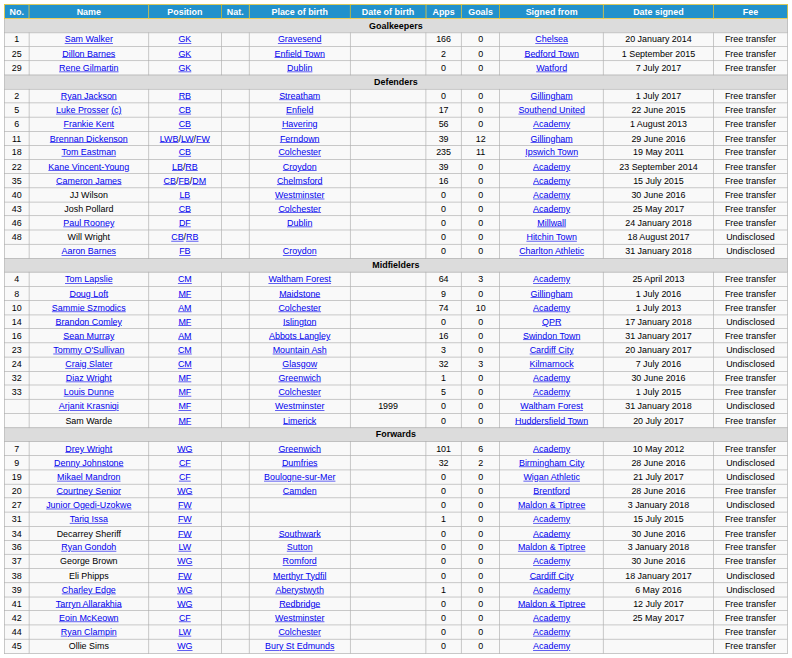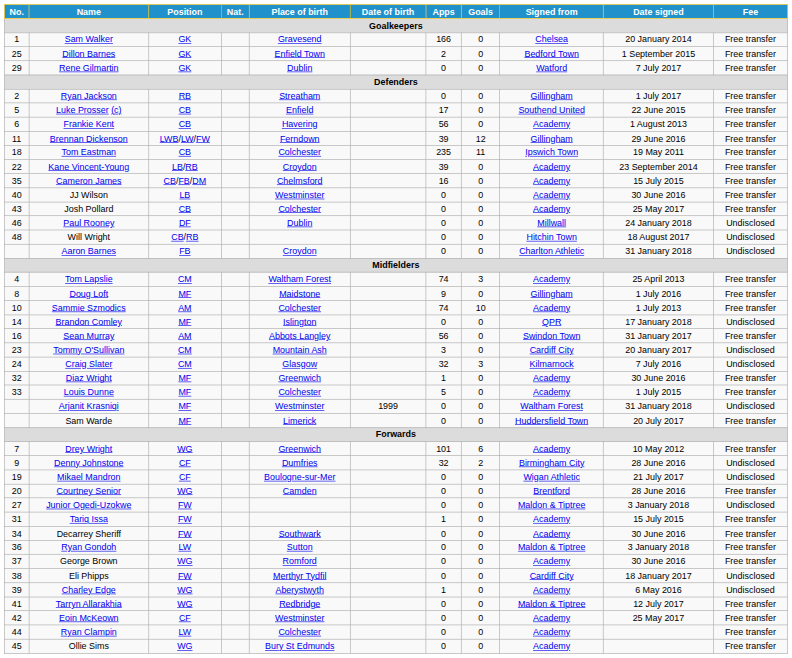 <table class="wikitable" style="text-align:center; font-size:90%; width:100%;">
 <tr>
 <th style="background:#2191CC; color:white; border:1px solid #F7C408; text-align:center;">No.</th>
 <th style="background:#2191CC; color:white; border:1px solid #F7C408; text-align:center;">Name</th>
 <th style="background:#2191CC; color:white; border:1px solid #F7C408; text-align:center;">Position</th>
 <th style="background:#2191CC; color:white; border:1px solid #F7C408; text-align:center;">Nat.</th>
 <th style="background:#2191CC; color:white; border:1px solid #F7C408; text-align:center;">Place of birth</th>
 <th style="background:#2191CC; color:white; border:1px solid #F7C408; text-align:center;">Date of birth</th>
 <th style="background:#2191CC; color:white; border:1px solid #F7C408; text-align:center;">Apps</th>
 <th style="background:#2191CC; color:white; border:1px solid #F7C408; text-align:center;">Goals</th>
 <th style="background:#2191CC; color:white; border:1px solid #F7C408; text-align:center;">Signed from</th>
 <th style="background:#2191CC; color:white; border:1px solid #F7C408; text-align:center;">Date signed</th>
 <th style="background:#2191CC; color:white; border:1px solid #F7C408; text-align:center;">Fee</th>
 </tr>
 <tr>
 <th colspan="13" style="background:#dcdcdc; text-align:center;">Goalkeepers</th>
 </tr>
 <tr>
 <td>1</td>
 <td><a href='#'>Sam Walker</a></td>
 <td><a href='#'>GK</a></td>
 <td></td>
 <td><a href='#'>Gravesend</a></td>
 <td></td>
 <td>166</td>
 <td>0</td>
 <td> <a href='#'>Chelsea</a></td>
 <td>20 January 2014</td>
 <td>Free transfer</td>
 </tr>
 <tr>
 <td>25</td>
 <td><a href='#'>Dillon Barnes</a></td>
 <td><a href='#'>GK</a></td>
 <td></td>
 <td><a href='#'>Enfield Town</a></td>
 <td></td>
 <td>2</td>
 <td>0</td>
 <td> <a href='#'>Bedford Town</a></td>
 <td>1 September 2015</td>
 <td>Free transfer</td>
 </tr>
 <tr>
 <td>29</td>
 <td><a href='#'>Rene Gilmartin</a></td>
 <td><a href='#'>GK</a></td>
 <td></td>
 <td><a href='#'>Dublin</a></td>
 <td></td>
 <td>0</td>
 <td>0</td>
 <td> <a href='#'>Watford</a></td>
 <td>7 July 2017</td>
 <td>Free transfer</td>
 </tr>
 <tr>
 <th colspan="13" style="background:#dcdcdc; text-align:center;">Defenders</th>
 </tr>
 <tr>
 <td>2</td>
 <td><a href='#'>Ryan Jackson</a></td>
 <td><a href='#'>RB</a></td>
 <td></td>
 <td><a href='#'>Streatham</a></td>
 <td></td>
 <td>0</td>
 <td>0</td>
 <td> <a href='#'>Gillingham</a></td>
 <td>1 July 2017</td>
 <td>Free transfer</td>
 </tr>
 <tr>
 <td>5</td>
 <td><a href='#'>Luke Prosser</a> <a href='#'>(c)</a></td>
 <td><a href='#'>CB</a></td>
 <td></td>
 <td><a href='#'>Enfield</a></td>
 <td></td>
 <td>17</td>
 <td>0</td>
 <td> <a href='#'>Southend United</a></td>
 <td>22 June 2015</td>
 <td>Free transfer</td>
 </tr>
 <tr>
 <td>6</td>
 <td><a href='#'>Frankie Kent</a></td>
 <td><a href='#'>CB</a></td>
 <td></td>
 <td><a href='#'>Havering</a></td>
 <td></td>
 <td>56</td>
 <td>0</td>
 <td><a href='#'>Academy</a></td>
 <td>1 August 2013</td>
 <td>Free transfer</td>
 </tr>
 <tr>
 <td>11</td>
 <td><a href='#'>Brennan Dickenson</a></td>
 <td><a href='#'>LWB</a>/<a href='#'>LW</a>/<a href='#'>FW</a></td>
 <td></td>
 <td><a href='#'>Ferndown</a></td>
 <td></td>
 <td>39</td>
 <td>12</td>
 <td> <a href='#'>Gillingham</a></td>
 <td>29 June 2016</td>
 <td>Free transfer</td>
 </tr>
 <tr>
 <td>18</td>
 <td><a href='#'>Tom Eastman</a></td>
 <td><a href='#'>CB</a></td>
 <td></td>
 <td><a href='#'>Colchester</a></td>
 <td></td>
 <td>235</td>
 <td>11</td>
 <td> <a href='#'>Ipswich Town</a></td>
 <td>19 May 2011</td>
 <td>Free transfer</td>
 </tr>
 <tr>
 <td>22</td>
 <td><a href='#'>Kane Vincent-Young</a></td>
 <td><a href='#'>LB</a>/<a href='#'>RB</a></td>
 <td></td>
 <td><a href='#'>Croydon</a></td>
 <td></td>
 <td>39</td>
 <td>0</td>
 <td><a href='#'>Academy</a></td>
 <td>23 September 2014</td>
 <td>Free transfer</td>
 </tr>
 <tr>
 <td>35</td>
 <td><a href='#'>Cameron James</a></td>
 <td><a href='#'>CB</a>/<a href='#'>FB</a>/<a href='#'>DM</a></td>
 <td></td>
 <td><a href='#'>Chelmsford</a></td>
 <td></td>
 <td>16</td>
 <td>0</td>
 <td><a href='#'>Academy</a></td>
 <td>15 July 2015</td>
 <td>Free transfer</td>
 </tr>
 <tr>
 <td>40</td>
 <td>JJ Wilson</td>
 <td><a href='#'>LB</a></td>
 <td></td>
 <td><a href='#'>Westminster</a></td>
 <td></td>
 <td>0</td>
 <td>0</td>
 <td><a href='#'>Academy</a></td>
 <td>30 June 2016</td>
 <td>Free transfer</td>
 </tr>
 <tr>
 <td>43</td>
 <td>Josh Pollard</td>
 <td><a href='#'>CB</a></td>
 <td></td>
 <td><a href='#'>Colchester</a></td>
 <td></td>
 <td>0</td>
 <td>0</td>
 <td><a href='#'>Academy</a></td>
 <td>25 May 2017</td>
 <td>Free transfer</td>
 </tr>
 <tr>
 <td>46</td>
 <td><a href='#'>Paul Rooney</a></td>
 <td><a href='#'>DF</a></td>
 <td></td>
 <td><a href='#'>Dublin</a></td>
 <td></td>
 <td>0</td>
 <td>0</td>
 <td> <a href='#'>Millwall</a></td>
 <td>24 January 2018</td>
-<td>Free transfer</td>
+<td>Undisclosed</td>
 </tr>
 <tr>
 <td>48</td>
 <td>Will Wright</td>
 <td><a href='#'>CB</a>/<a href='#'>RB</a></td>
 <td></td>
 <td></td>
 <td></td>
 <td>0</td>
 <td>0</td>
 <td> <a href='#'>Hitchin Town</a></td>
 <td>18 August 2017</td>
 <td>Undisclosed</td>
 </tr>
 <tr>
 <td></td>
 <td><a href='#'>Aaron Barnes</a></td>
 <td><a href='#'>FB</a></td>
 <td></td>
 <td><a href='#'>Croydon</a></td>
 <td></td>
 <td>0</td>
 <td>0</td>
 <td> <a href='#'>Charlton Athletic</a></td>
 <td>31 January 2018</td>
 <td>Undisclosed</td>
 </tr>
 <tr>
 <th colspan="13" style="background:#dcdcdc; text-align:center;">Midfielders</th>
 </tr>
 <tr>
 <td>4</td>
 <td><a href='#'>Tom Lapslie</a></td>
 <td><a href='#'>CM</a></td>
 <td></td>
 <td><a href='#'>Waltham Forest</a></td>
 <td></td>
-<td>64</td>
+<td>74</td>
 <td>3</td>
 <td><a href='#'>Academy</a></td>
 <td>25 April 2013</td>
 <td>Free transfer</td>
 </tr>
 <tr>
 <td>8</td>
 <td><a href='#'>Doug Loft</a></td>
 <td><a href='#'>MF</a></td>
 <td></td>
 <td><a href='#'>Maidstone</a></td>
 <td></td>
 <td>9</td>
 <td>0</td>
 <td> <a href='#'>Gillingham</a></td>
 <td>1 July 2016</td>
 <td>Free transfer</td>
 </tr>
 <tr>
 <td>10</td>
 <td><a href='#'>Sammie Szmodics</a></td>
 <td><a href='#'>AM</a></td>
 <td></td>
 <td><a href='#'>Colchester</a></td>
 <td></td>
 <td>74</td>
 <td>10</td>
 <td><a href='#'>Academy</a></td>
 <td>1 July 2013</td>
 <td>Free transfer</td>
 </tr>
 <tr>
 <td>14</td>
 <td><a href='#'>Brandon Comley</a></td>
 <td><a href='#'>MF</a></td>
 <td></td>
 <td> <a href='#'>Islington</a></td>
 <td></td>
 <td>0</td>
 <td>0</td>
 <td> <a href='#'>QPR</a></td>
 <td>17 January 2018</td>
 <td>Undisclosed</td>
 </tr>
 <tr>
 <td>16</td>
 <td><a href='#'>Sean Murray</a></td>
 <td><a href='#'>AM</a></td>
 <td></td>
 <td> <a href='#'>Abbots Langley</a></td>
 <td></td>
-<td>16</td>
+<td>56</td>
 <td>0</td>
 <td> <a href='#'>Swindon Town</a></td>
 <td>31 January 2017</td>
 <td>Free transfer</td>
 </tr>
 <tr>
 <td>23</td>
 <td><a href='#'>Tommy O'Sullivan</a></td>
 <td><a href='#'>CM</a></td>
 <td></td>
 <td><a href='#'>Mountain Ash</a></td>
 <td></td>
 <td>3</td>
 <td>0</td>
 <td> <a href='#'>Cardiff City</a></td>
 <td>20 January 2017</td>
 <td>Undisclosed</td>
 </tr>
 <tr>
 <td>24</td>
 <td><a href='#'>Craig Slater</a></td>
 <td><a href='#'>CM</a></td>
 <td></td>
 <td><a href='#'>Glasgow</a></td>
 <td></td>
 <td>32</td>
 <td>3</td>
 <td> <a href='#'>Kilmarnock</a></td>
 <td>7 July 2016</td>
 <td>Undisclosed</td>
 </tr>
 <tr>
 <td>32</td>
 <td><a href='#'>Diaz Wright</a></td>
 <td><a href='#'>MF</a></td>
 <td></td>
 <td><a href='#'>Greenwich</a></td>
 <td></td>
 <td>1</td>
 <td>0</td>
 <td><a href='#'>Academy</a></td>
 <td>30 June 2016</td>
 <td>Free transfer</td>
 </tr>
 <tr>
 <td>33</td>
 <td><a href='#'>Louis Dunne</a></td>
 <td><a href='#'>MF</a></td>
 <td></td>
 <td> <a href='#'>Colchester</a></td>
 <td></td>
 <td>5</td>
 <td>0</td>
 <td><a href='#'>Academy</a></td>
 <td>1 July 2015</td>
 <td>Free transfer</td>
 </tr>
 <tr>
 <td></td>
 <td><a href='#'>Arjanit Krasniqi</a></td>
 <td><a href='#'>MF</a></td>
 <td></td>
 <td><a href='#'>Westminster</a></td>
 <td>1999</td>
 <td>0</td>
 <td>0</td>
 <td> <a href='#'>Waltham Forest</a></td>
 <td>31 January 2018</td>
 <td>Undisclosed</td>
 </tr>
 <tr>
 <td></td>
 <td>Sam Warde</td>
 <td><a href='#'>MF</a></td>
 <td></td>
 <td><a href='#'>Limerick</a></td>
 <td></td>
 <td>0</td>
 <td>0</td>
 <td> <a href='#'>Huddersfield Town</a></td>
 <td>20 July 2017</td>
 <td>Free transfer</td>
 </tr>
 <tr>
 <th colspan="13" style="background:#dcdcdc; text-align:center;">Forwards</th>
 </tr>
 <tr>
 <td>7</td>
 <td><a href='#'>Drey Wright</a></td>
 <td><a href='#'>WG</a></td>
 <td></td>
 <td><a href='#'>Greenwich</a></td>
 <td></td>
 <td>101</td>
 <td>6</td>
 <td><a href='#'>Academy</a></td>
 <td>10 May 2012</td>
 <td>Free transfer</td>
 </tr>
 <tr>
 <td>9</td>
 <td><a href='#'>Denny Johnstone</a></td>
 <td><a href='#'>CF</a></td>
 <td></td>
 <td><a href='#'>Dumfries</a></td>
 <td></td>
 <td>32</td>
 <td>2</td>
 <td> <a href='#'>Birmingham City</a></td>
 <td>28 June 2016</td>
 <td>Undisclosed</td>
 </tr>
 <tr>
 <td>19</td>
 <td><a href='#'>Mikael Mandron</a></td>
 <td><a href='#'>CF</a></td>
 <td></td>
 <td><a href='#'>Boulogne-sur-Mer</a></td>
 <td></td>
 <td>0</td>
 <td>0</td>
 <td> <a href='#'>Wigan Athletic</a></td>
 <td>21 July 2017</td>
 <td>Undisclosed</td>
 </tr>
 <tr>
 <td>20</td>
 <td><a href='#'>Courtney Senior</a></td>
 <td><a href='#'>WG</a></td>
 <td></td>
 <td><a href='#'>Camden</a></td>
 <td></td>
 <td>0</td>
 <td>0</td>
 <td> <a href='#'>Brentford</a></td>
 <td>28 June 2016</td>
 <td>Free transfer</td>
 </tr>
 <tr>
 <td>27</td>
 <td><a href='#'>Junior Ogedi-Uzokwe</a></td>
 <td><a href='#'>FW</a></td>
 <td></td>
 <td></td>
 <td></td>
 <td>0</td>
 <td>0</td>
 <td> <a href='#'>Maldon & Tiptree</a></td>
 <td>3 January 2018</td>
 <td>Undisclosed</td>
 </tr>
 <tr>
 <td>31</td>
 <td><a href='#'>Tariq Issa</a></td>
 <td><a href='#'>FW</a></td>
 <td></td>
 <td></td>
 <td></td>
 <td>1</td>
 <td>0</td>
 <td><a href='#'>Academy</a></td>
 <td>15 July 2015</td>
 <td>Free transfer</td>
 </tr>
 <tr>
 <td>34</td>
 <td>Decarrey Sheriff</td>
 <td><a href='#'>FW</a></td>
 <td></td>
 <td><a href='#'>Southwark</a></td>
 <td></td>
 <td>0</td>
 <td>0</td>
 <td><a href='#'>Academy</a></td>
 <td>30 June 2016</td>
 <td>Free transfer</td>
 </tr>
 <tr>
 <td>36</td>
 <td><a href='#'>Ryan Gondoh</a></td>
 <td><a href='#'>LW</a></td>
 <td></td>
 <td><a href='#'>Sutton</a></td>
 <td></td>
 <td>0</td>
 <td>0</td>
 <td> <a href='#'>Maldon & Tiptree</a></td>
 <td>3 January 2018</td>
 <td>Free transfer</td>
 </tr>
 <tr>
 <td>37</td>
 <td>George Brown</td>
 <td><a href='#'>WG</a></td>
 <td></td>
 <td><a href='#'>Romford</a></td>
 <td></td>
 <td>0</td>
 <td>0</td>
 <td><a href='#'>Academy</a></td>
 <td>30 June 2016</td>
 <td>Free transfer</td>
 </tr>
 <tr>
 <td>38</td>
 <td>Eli Phipps</td>
 <td><a href='#'>FW</a></td>
 <td></td>
 <td><a href='#'>Merthyr Tydfil</a></td>
 <td></td>
 <td>0</td>
 <td>0</td>
 <td> <a href='#'>Cardiff City</a></td>
 <td>18 January 2017</td>
 <td>Undisclosed</td>
 </tr>
 <tr>
 <td>39</td>
 <td><a href='#'>Charley Edge</a></td>
 <td><a href='#'>WG</a></td>
 <td></td>
 <td><a href='#'>Aberystwyth</a></td>
 <td></td>
 <td>1</td>
 <td>0</td>
 <td><a href='#'>Academy</a></td>
 <td>6 May 2016</td>
 <td>Undisclosed</td>
 </tr>
 <tr>
 <td>41</td>
 <td><a href='#'>Tarryn Allarakhia</a></td>
 <td><a href='#'>WG</a></td>
 <td></td>
 <td><a href='#'>Redbridge</a></td>
 <td></td>
 <td>0</td>
 <td>0</td>
 <td> <a href='#'>Maldon & Tiptree</a></td>
 <td>12 July 2017</td>
 <td>Free transfer</td>
 </tr>
 <tr>
 <td>42</td>
 <td><a href='#'>Eoin McKeown</a></td>
 <td><a href='#'>CF</a></td>
 <td></td>
 <td><a href='#'>Westminster</a></td>
 <td></td>
 <td>0</td>
 <td>0</td>
 <td><a href='#'>Academy</a></td>
 <td>25 May 2017</td>
 <td>Free transfer</td>
 </tr>
 <tr>
 <td>44</td>
 <td><a href='#'>Ryan Clampin</a></td>
 <td><a href='#'>LW</a></td>
 <td></td>
 <td><a href='#'>Colchester</a></td>
 <td></td>
 <td>0</td>
 <td>0</td>
 <td><a href='#'>Academy</a></td>
 <td></td>
 <td>Free transfer</td>
 </tr>
 <tr>
 <td>45</td>
 <td>Ollie Sims</td>
 <td><a href='#'>WG</a></td>
 <td></td>
 <td><a href='#'>Bury St Edmunds</a></td>
 <td></td>
 <td>0</td>
 <td>0</td>
 <td><a href='#'>Academy</a></td>
 <td></td>
 <td>Free transfer</td>
 </tr>
 </table>
